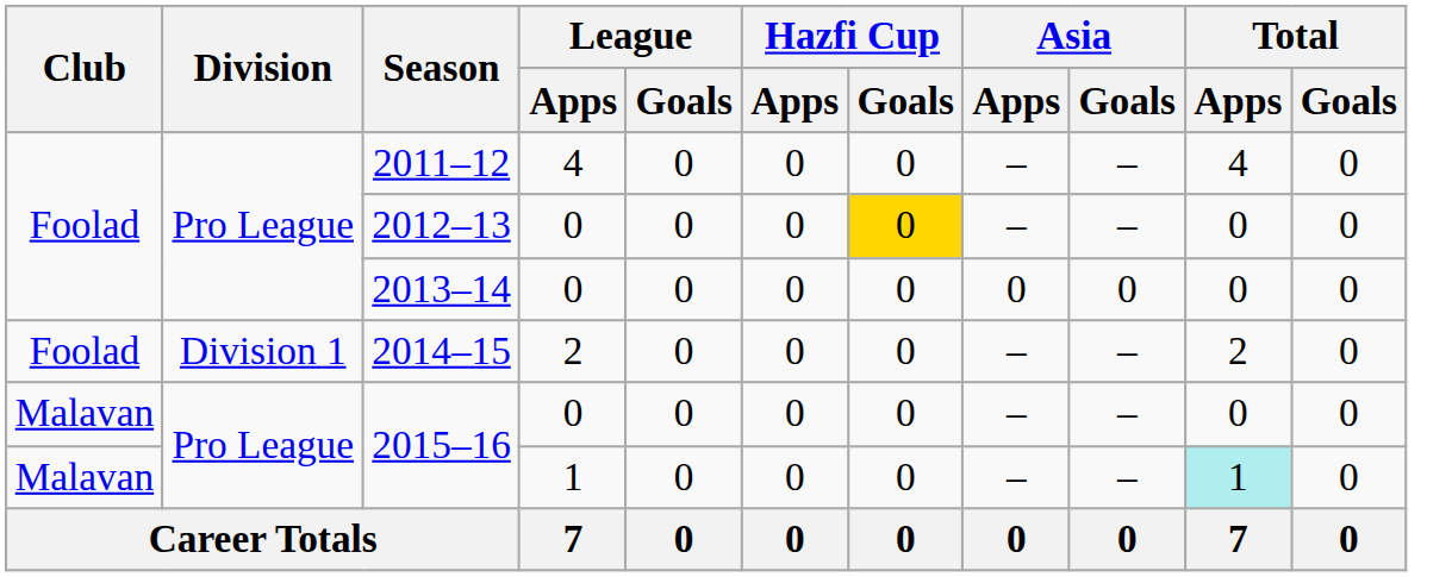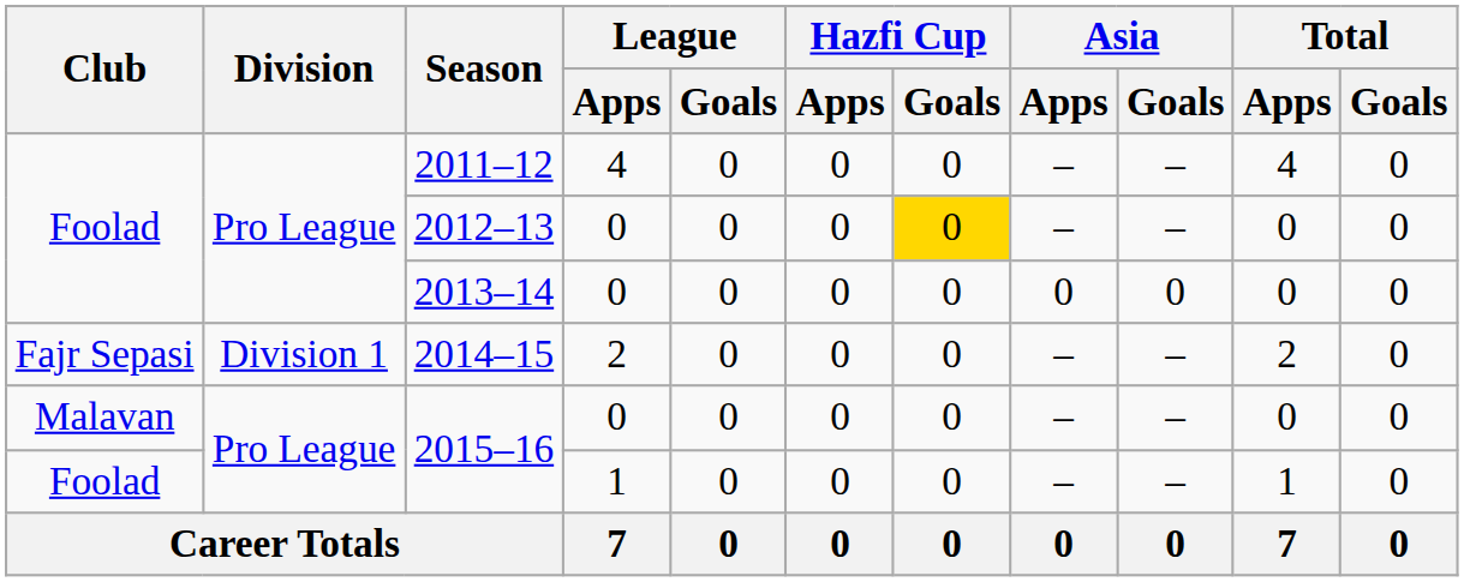 <table class="wikitable" style="text-align: center;">
 <tr>
 <th rowspan="2">Club</th>
 <th rowspan="2">Division</th>
 <th rowspan="2">Season</th>
 <th colspan="2">League</th>
 <th colspan="2"><a href='#'>Hazfi Cup</a></th>
 <th colspan="2"><a href='#'>Asia</a></th>
 <th colspan="2">Total</th>
 </tr>
 <tr>
 <th>Apps</th>
 <th>Goals</th>
 <th>Apps</th>
 <th>Goals</th>
 <th>Apps</th>
 <th>Goals</th>
 <th>Apps</th>
 <th>Goals</th>
 </tr>
 <tr>
 <td rowspan="3"><a href='#'>Foolad</a></td>
 <td rowspan="3"><a href='#'>Pro League</a></td>
 <td><a href='#'>2011–12</a></td>
 <td>4</td>
 <td>0</td>
 <td>0</td>
 <td>0</td>
 <td>–</td>
 <td>–</td>
 <td>4</td>
 <td>0</td>
 </tr>
 <tr>
 <td><a href='#'>2012–13</a></td>
 <td>0</td>
 <td>0</td>
 <td>0</td>
 <td style="background: gold;">0</td>
 <td>–</td>
 <td>–</td>
 <td>0</td>
 <td>0</td>
 </tr>
 <tr>
 <td><a href='#'>2013–14</a></td>
 <td>0</td>
 <td>0</td>
 <td>0</td>
 <td>0</td>
 <td>0</td>
 <td>0</td>
 <td>0</td>
 <td>0</td>
 </tr>
 <tr>
-<td><a href='#'>Foolad</a></td>
+<td><a href='#'>Fajr Sepasi</a></td>
 <td><a href='#'>Division 1</a></td>
 <td><a href='#'>2014–15</a></td>
 <td>2</td>
 <td>0</td>
 <td>0</td>
 <td>0</td>
 <td>–</td>
 <td>–</td>
 <td>2</td>
 <td>0</td>
 </tr>
 <tr>
 <td><a href='#'>Malavan</a></td>
 <td rowspan="2"><a href='#'>Pro League</a></td>
 <td rowspan="2"><a href='#'>2015–16</a></td>
 <td>0</td>
 <td>0</td>
 <td>0</td>
 <td>0</td>
 <td>–</td>
 <td>–</td>
 <td>0</td>
 <td>0</td>
 </tr>
 <tr>
-<td><a href='#'>Malavan</a></td>
+<td><a href='#'>Foolad</a></td>
 <td>1</td>
 <td>0</td>
 <td>0</td>
 <td>0</td>
 <td>–</td>
 <td>–</td>
-<td style="background: paleturquoise;">1</td>
+<td>1</td>
 <td>0</td>
 </tr>
 <tr>
 <th colspan=3>Career Totals</th>
 <th>7</th>
 <th>0</th>
 <th>0</th>
 <th>0</th>
 <th>0</th>
 <th>0</th>
 <th>7</th>
 <th>0</th>
 </tr>
 </table>
